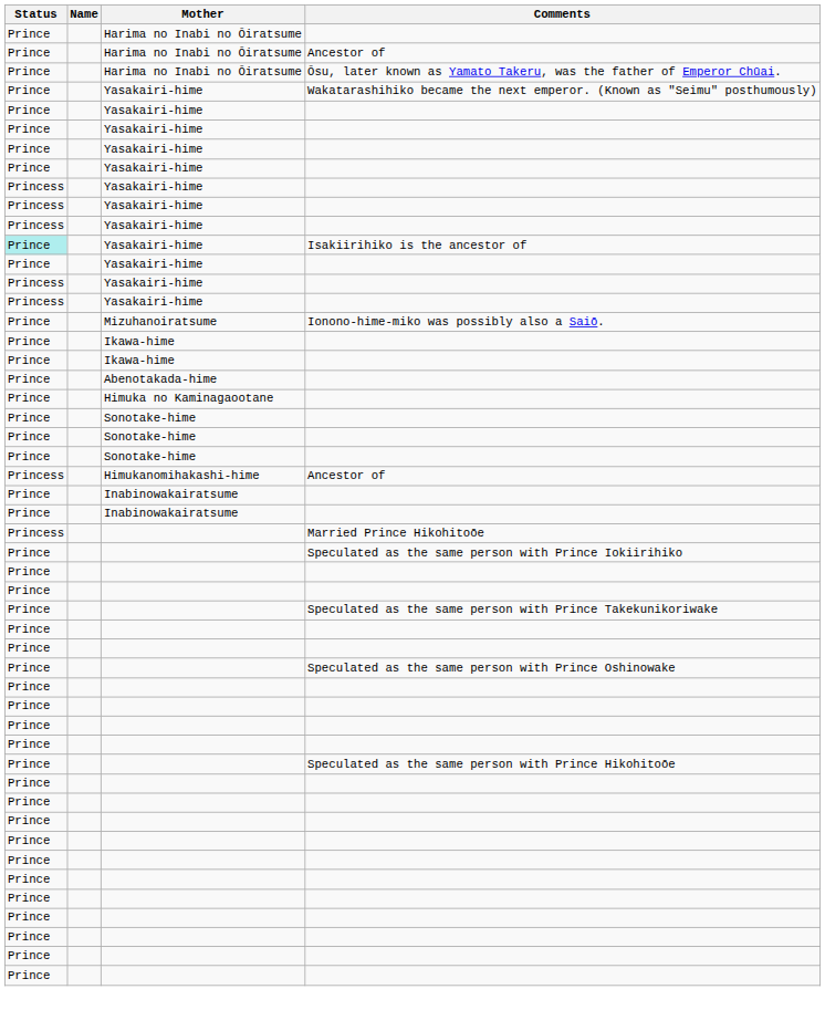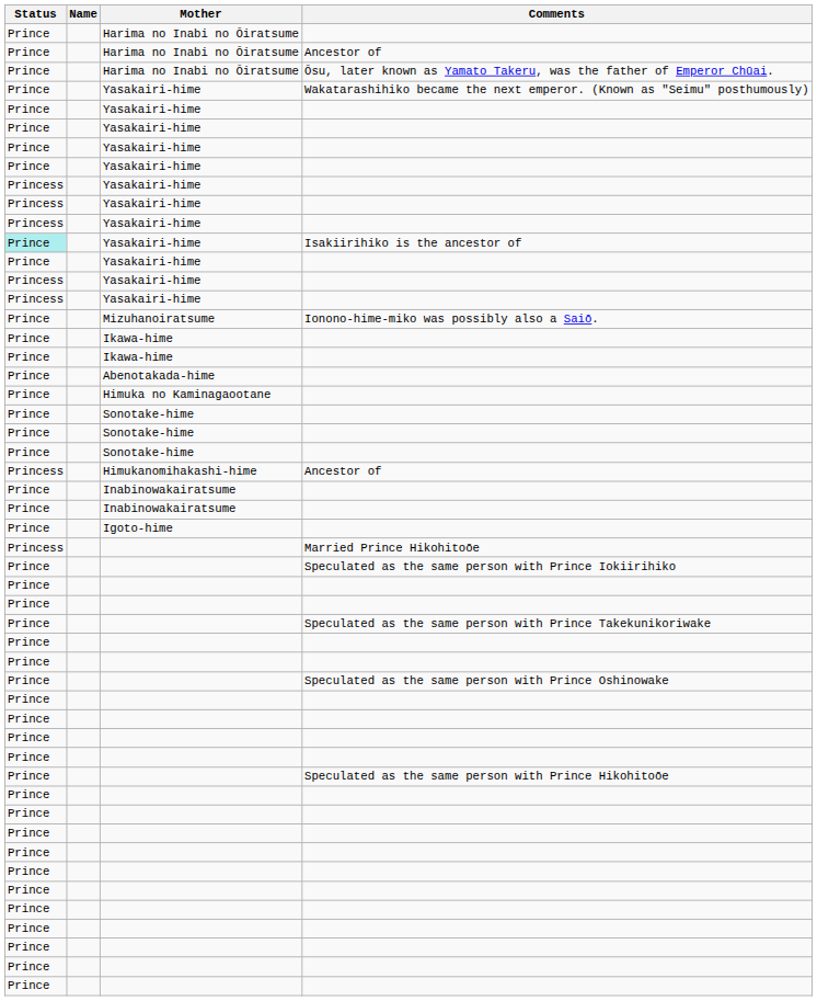 <table class="wikitable sortable">
 <tr>
 <th>Status</th>
 <th>Name</th>
 <th>Mother</th>
 <th class="unsortable">Comments</th>
 </tr>
 <tr>
 <td>Prince</td>
 <td></td>
 <td>Harima no Inabi no Ōiratsume</td>
 <td></td>
 </tr>
 <tr>
 <td>Prince</td>
 <td></td>
 <td>Harima no Inabi no Ōiratsume</td>
 <td>Ancestor of </td>
 </tr>
 <tr>
 <td>Prince</td>
 <td></td>
 <td>Harima no Inabi no Ōiratsume</td>
 <td>Ōsu, later known as <a href='#'>Yamato Takeru</a>, was the father of <a href='#'>Emperor Chūai</a>.</td>
 </tr>
 <tr>
 <td>Prince</td>
 <td></td>
 <td>Yasakairi-hime</td>
 <td>Wakatarashihiko became the next emperor. (Known as "Seimu" posthumously)</td>
 </tr>
 <tr>
 <td>Prince</td>
 <td></td>
 <td>Yasakairi-hime</td>
 <td></td>
 </tr>
 <tr>
 <td>Prince</td>
 <td></td>
 <td>Yasakairi-hime</td>
 <td></td>
 </tr>
 <tr>
 <td>Prince</td>
 <td></td>
 <td>Yasakairi-hime</td>
 <td></td>
 </tr>
 <tr>
 <td>Prince</td>
 <td></td>
 <td>Yasakairi-hime</td>
 <td></td>
 </tr>
 <tr>
 <td>Princess</td>
 <td></td>
 <td>Yasakairi-hime</td>
 <td></td>
 </tr>
 <tr>
 <td>Princess</td>
 <td></td>
 <td>Yasakairi-hime</td>
 <td></td>
 </tr>
 <tr>
 <td>Princess</td>
 <td></td>
 <td>Yasakairi-hime</td>
 <td></td>
 </tr>
 <tr>
 <td style="background: paleturquoise;">Prince</td>
 <td></td>
 <td>Yasakairi-hime</td>
 <td>Isakiirihiko is the ancestor of </td>
 </tr>
 <tr>
 <td>Prince</td>
 <td></td>
 <td>Yasakairi-hime</td>
 <td></td>
 </tr>
 <tr>
 <td>Princess</td>
 <td></td>
 <td>Yasakairi-hime</td>
 <td></td>
 </tr>
 <tr>
 <td>Princess</td>
 <td></td>
 <td>Yasakairi-hime</td>
 <td></td>
 </tr>
 <tr>
 <td>Prince</td>
 <td></td>
 <td>Mizuhanoiratsume</td>
 <td>Ionono-hime-miko was possibly also a <a href='#'>Saiō</a>.</td>
 </tr>
 <tr>
 <td>Prince</td>
 <td></td>
 <td>Ikawa-hime</td>
 <td></td>
 </tr>
 <tr>
 <td>Prince</td>
 <td></td>
 <td>Ikawa-hime</td>
 <td></td>
 </tr>
 <tr>
 <td>Prince</td>
 <td></td>
 <td>Abenotakada-hime</td>
 <td></td>
 </tr>
 <tr>
 <td>Prince</td>
 <td></td>
 <td>Himuka no Kaminagaootane</td>
 <td></td>
 </tr>
 <tr>
 <td>Prince</td>
 <td></td>
 <td>Sonotake-hime</td>
 <td></td>
 </tr>
 <tr>
 <td>Prince</td>
 <td></td>
 <td>Sonotake-hime</td>
 <td></td>
 </tr>
 <tr>
 <td>Prince</td>
 <td></td>
 <td>Sonotake-hime</td>
 <td></td>
 </tr>
 <tr>
 <td>Princess</td>
 <td></td>
 <td>Himukanomihakashi-hime</td>
 <td>Ancestor of </td>
 </tr>
 <tr>
 <td>Prince</td>
 <td></td>
 <td>Inabinowakairatsume</td>
 <td></td>
 </tr>
 <tr>
 <td>Prince</td>
 <td></td>
 <td>Inabinowakairatsume</td>
 <td></td>
 </tr>
 <tr>
+<td>Prince</td>
+<td></td>
+<td>Igoto-hime</td>
+<td></td>
+</tr>
+<tr>
 <td>Princess</td>
 <td></td>
 <td></td>
 <td>Married Prince Hikohitoōe</td>
 </tr>
 <tr>
 <td>Prince</td>
 <td></td>
 <td></td>
 <td>Speculated as the same person with Prince Iokiirihiko</td>
 </tr>
 <tr>
 <td>Prince</td>
 <td></td>
 <td></td>
 <td></td>
 </tr>
 <tr>
 <td>Prince</td>
 <td></td>
 <td></td>
 <td></td>
 </tr>
 <tr>
 <td>Prince</td>
 <td></td>
 <td></td>
 <td>Speculated as the same person with Prince Takekunikoriwake</td>
 </tr>
 <tr>
 <td>Prince</td>
 <td></td>
 <td></td>
 <td></td>
 </tr>
 <tr>
 <td>Prince</td>
 <td></td>
 <td></td>
 <td></td>
 </tr>
 <tr>
 <td>Prince</td>
 <td></td>
 <td></td>
 <td>Speculated as the same person with Prince Oshinowake</td>
 </tr>
 <tr>
 <td>Prince</td>
 <td></td>
 <td></td>
 <td></td>
 </tr>
 <tr>
 <td>Prince</td>
 <td></td>
 <td></td>
 <td></td>
 </tr>
 <tr>
 <td>Prince</td>
 <td></td>
 <td></td>
 <td></td>
 </tr>
 <tr>
 <td>Prince</td>
 <td></td>
 <td></td>
 <td></td>
 </tr>
 <tr>
 <td>Prince</td>
 <td></td>
 <td></td>
 <td>Speculated as the same person with Prince Hikohitoōe</td>
 </tr>
 <tr>
 <td>Prince</td>
 <td></td>
 <td></td>
 <td></td>
 </tr>
 <tr>
 <td>Prince</td>
 <td></td>
 <td></td>
 <td></td>
 </tr>
 <tr>
 <td>Prince</td>
 <td></td>
 <td></td>
 <td></td>
 </tr>
 <tr>
 <td>Prince</td>
 <td></td>
 <td></td>
 <td></td>
 </tr>
 <tr>
 <td>Prince</td>
 <td></td>
 <td></td>
 <td></td>
 </tr>
 <tr>
 <td>Prince</td>
 <td></td>
 <td></td>
 <td></td>
 </tr>
 <tr>
 <td>Prince</td>
 <td></td>
 <td></td>
 <td></td>
 </tr>
 <tr>
 <td>Prince</td>
 <td></td>
 <td></td>
 <td></td>
 </tr>
 <tr>
 <td>Prince</td>
 <td></td>
 <td></td>
 <td></td>
 </tr>
 <tr>
 <td>Prince</td>
 <td></td>
 <td></td>
 <td></td>
 </tr>
 <tr>
 <td>Prince</td>
 <td></td>
 <td></td>
 <td></td>
 </tr>
 </table>
